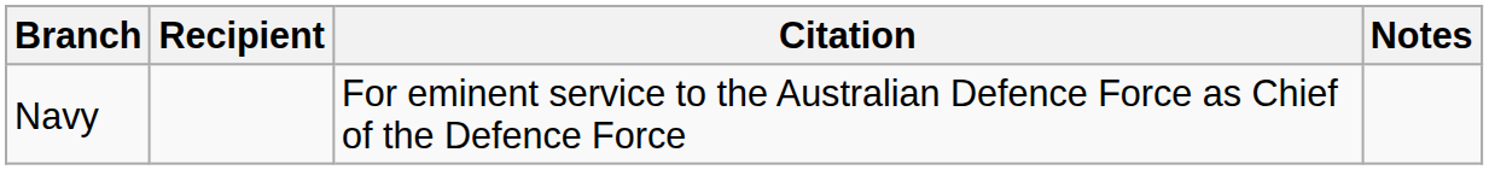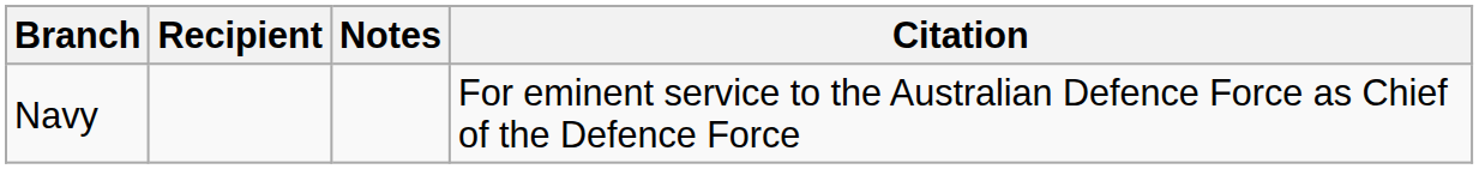 <table class="wikitable" style="font-size:95%;">
 <tr>
 <th>Branch</th>
 <th>Recipient</th>
+<th>Notes</th>
 <th>Citation</th>
-<th>Notes</th>
 </tr>
 <tr>
 <td>Navy</td>
 <td></td>
+<td rowspan=1></td>
 <td>For eminent service to the Australian Defence Force as Chief of the Defence Force</td>
-<td rowspan=1></td>
 </tr>
 </table>
